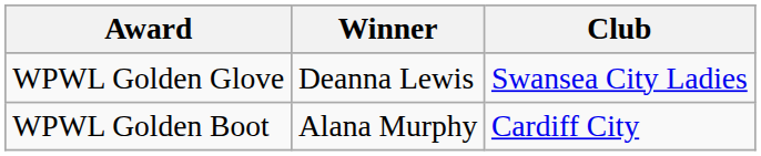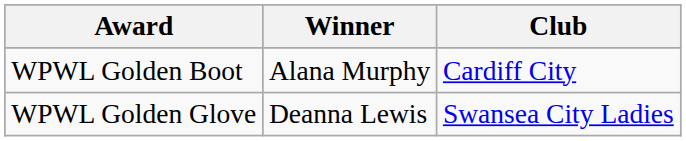 <table class="wikitable">
 <tr>
 <th>Award</th>
 <th>Winner</th>
 <th>Club</th>
 </tr>
 <tr>
+<td>WPWL Golden Boot</td>
+<td>Alana Murphy</td>
+<td><a href='#'>Cardiff City</a></td>
+</tr>
+<tr>
 <td>WPWL Golden Glove</td>
 <td>Deanna Lewis</td>
 <td><a href='#'>Swansea City Ladies</a></td>
 </tr>
-<tr>
-<td>WPWL Golden Boot</td>
-<td>Alana Murphy</td>
-<td><a href='#'>Cardiff City</a></td>
-</tr>
 </table>
